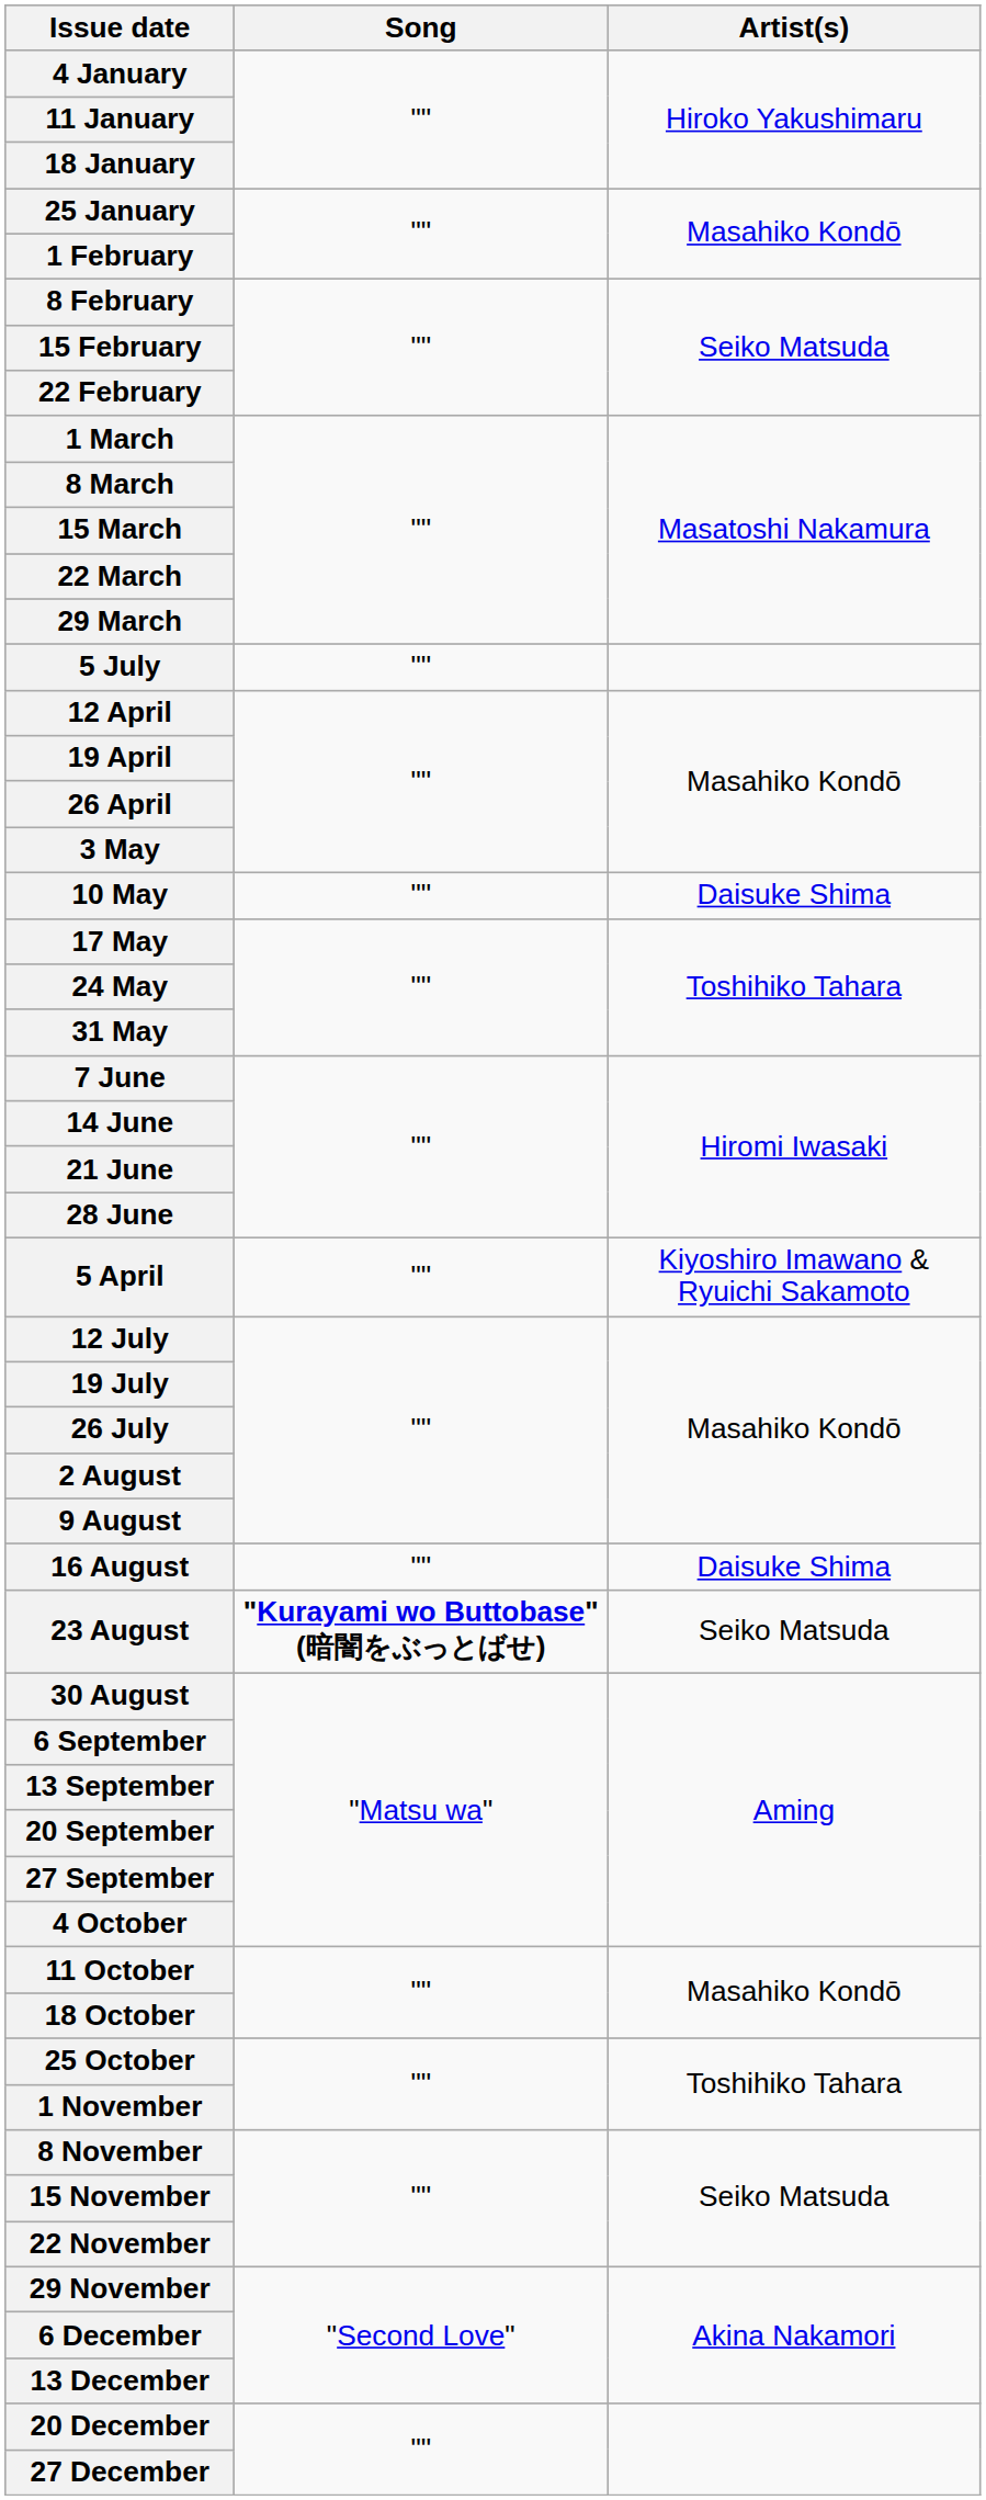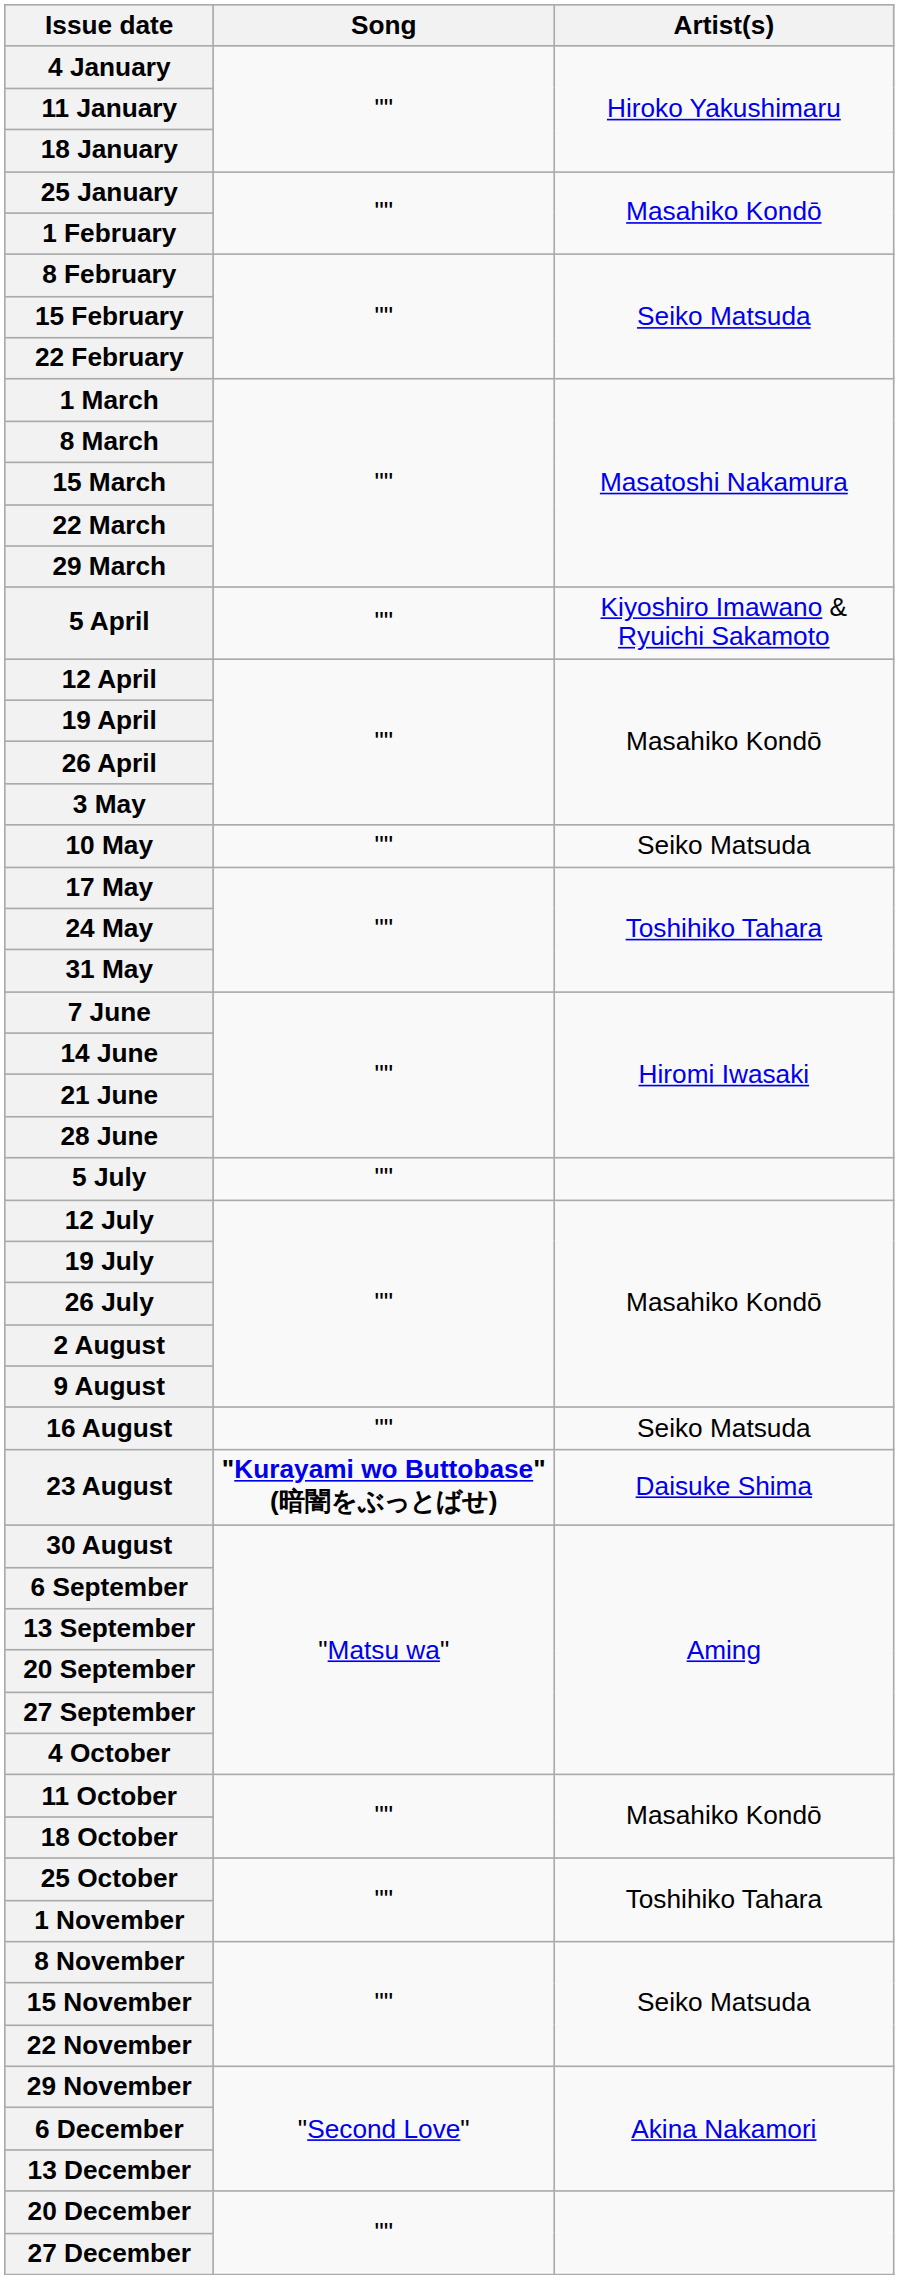 <table class="wikitable plainrowheaders" style="text-align: center">
 <tr>
 <th width="120">Issue date</th>
 <th width="200">Song</th>
 <th width="200">Artist(s)</th>
 </tr>
 <tr>
 <th scope="row">4 January</th>
 <td rowspan="3">""</td>
 <td rowspan="3"><a href='#'>Hiroko Yakushimaru</a></td>
 </tr>
 <tr>
 <th scope="row">11 January</th>
 </tr>
 <tr>
 <th scope="row">18 January</th>
 </tr>
 <tr>
 <th scope="row">25 January</th>
 <td rowspan="2">""</td>
 <td rowspan="2"><a href='#'>Masahiko Kondō</a></td>
 </tr>
 <tr>
 <th scope="row">1 February</th>
 </tr>
 <tr>
 <th scope="row">8 February</th>
 <td rowspan="3">""</td>
 <td rowspan="3"><a href='#'>Seiko Matsuda</a></td>
 </tr>
 <tr>
 <th scope="row">15 February</th>
 </tr>
 <tr>
 <th scope="row">22 February</th>
 </tr>
 <tr>
 <th scope="row">1 March</th>
 <td rowspan="5">""</td>
 <td rowspan="5"><a href='#'>Masatoshi Nakamura</a></td>
 </tr>
 <tr>
 <th scope="row">8 March</th>
 </tr>
 <tr>
 <th scope="row">15 March</th>
 </tr>
 <tr>
 <th scope="row">22 March</th>
 </tr>
 <tr>
 <th scope="row">29 March</th>
 </tr>
 <tr>
-<th scope="row">5 July</th>
+<th scope="row">5 April</th>
 <td rowspan="1">""</td>
-<td rowspan="1"></td>
+<td rowspan="1"><a href='#'>Kiyoshiro Imawano</a> & <a href='#'>Ryuichi Sakamoto</a></td>
 </tr>
 <tr>
 <th scope="row">12 April</th>
 <td rowspan="4">""</td>
 <td rowspan="4">Masahiko Kondō</td>
 </tr>
 <tr>
 <th scope="row">19 April</th>
 </tr>
 <tr>
 <th scope="row">26 April</th>
 </tr>
 <tr>
 <th scope="row">3 May</th>
 </tr>
 <tr>
 <th scope="row">10 May</th>
 <td rowspan="1">""</td>
-<td rowspan="1"><a href='#'>Daisuke Shima</a></td>
+<td rowspan="1">Seiko Matsuda</td>
 </tr>
 <tr>
 <th scope="row">17 May</th>
 <td rowspan="3">""</td>
 <td rowspan="3"><a href='#'>Toshihiko Tahara</a></td>
 </tr>
 <tr>
 <th scope="row">24 May</th>
 </tr>
 <tr>
 <th scope="row">31 May</th>
 </tr>
 <tr>
 <th scope="row">7 June</th>
 <td rowspan="4">""</td>
 <td rowspan="4"><a href='#'>Hiromi Iwasaki</a></td>
 </tr>
 <tr>
 <th scope="row">14 June</th>
 </tr>
 <tr>
 <th scope="row">21 June</th>
 </tr>
 <tr>
 <th scope="row">28 June</th>
 </tr>
 <tr>
-<th scope="row">5 April</th>
+<th scope="row">5 July</th>
 <td rowspan="1">""</td>
-<td rowspan="1"><a href='#'>Kiyoshiro Imawano</a> & <a href='#'>Ryuichi Sakamoto</a></td>
+<td rowspan="1"></td>
 </tr>
 <tr>
 <th scope="row">12 July</th>
 <td rowspan="5">""</td>
 <td rowspan="5">Masahiko Kondō</td>
 </tr>
 <tr>
 <th scope="row">19 July</th>
 </tr>
 <tr>
 <th scope="row">26 July</th>
 </tr>
 <tr>
 <th scope="row">2 August</th>
 </tr>
 <tr>
 <th scope="row">9 August</th>
 </tr>
 <tr>
 <th scope="row">16 August</th>
 <td rowspan="1">""</td>
-<td rowspan="1"><a href='#'>Daisuke Shima</a></td>
+<td rowspan="1">Seiko Matsuda</td>
 </tr>
 <tr>
 <th scope="row">23 August</th>
 <td rowspan="1"><strong>"<a href='#'>Kurayami wo Buttobase</a>" (暗闇をぶっとばせ)</strong></td>
-<td rowspan="1">Seiko Matsuda</td>
+<td rowspan="1"><a href='#'>Daisuke Shima</a></td>
 </tr>
 <tr>
 <th scope="row">30 August</th>
 <td rowspan="6">"<a href='#'>Matsu wa</a>"</td>
 <td rowspan="6"><a href='#'>Aming</a></td>
 </tr>
 <tr>
 <th scope="row">6 September</th>
 </tr>
 <tr>
 <th scope="row">13 September</th>
 </tr>
 <tr>
 <th scope="row">20 September</th>
 </tr>
 <tr>
 <th scope="row">27 September</th>
 </tr>
 <tr>
 <th scope="row">4 October</th>
 </tr>
 <tr>
 <th scope="row">11 October</th>
 <td rowspan="2">""</td>
 <td rowspan="2">Masahiko Kondō</td>
 </tr>
 <tr>
 <th scope="row">18 October</th>
 </tr>
 <tr>
 <th scope="row">25 October</th>
 <td rowspan="2">""</td>
 <td rowspan="2">Toshihiko Tahara</td>
 </tr>
 <tr>
 <th scope="row">1 November</th>
 </tr>
 <tr>
 <th scope="row">8 November</th>
 <td rowspan="3">""</td>
 <td rowspan="3">Seiko Matsuda</td>
 </tr>
 <tr>
 <th scope="row">15 November</th>
 </tr>
 <tr>
 <th scope="row">22 November</th>
 </tr>
 <tr>
 <th scope="row">29 November</th>
 <td rowspan="3">"<a href='#'>Second Love</a>"</td>
 <td rowspan="3"><a href='#'>Akina Nakamori</a></td>
 </tr>
 <tr>
 <th scope="row">6 December</th>
 </tr>
 <tr>
 <th scope="row">13 December</th>
 </tr>
 <tr>
 <th scope="row">20 December</th>
 <td rowspan="2">""</td>
 <td rowspan="2"></td>
 </tr>
 <tr>
 <th scope="row">27 December</th>
 </tr>
 </table>
